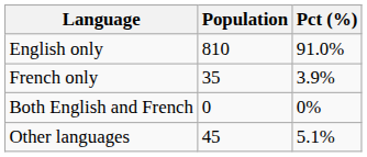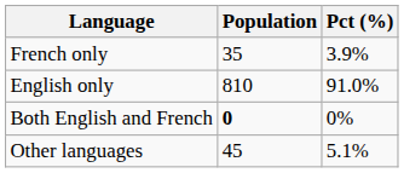 <table class="wikitable">
 <tr>
 <th>Language</th>
 <th>Population</th>
 <th>Pct (%)</th>
 </tr>
 <tr>
+<td>French only</td>
+<td>35</td>
+<td>3.9%</td>
+</tr>
+<tr>
 <td>English only</td>
 <td>810</td>
 <td>91.0%</td>
 </tr>
 <tr>
-<td>French only</td>
-<td>35</td>
-<td>3.9%</td>
-</tr>
-<tr>
 <td>Both English and French</td>
-<td>0</td>
+<td><strong>0</strong></td>
 <td>0%</td>
 </tr>
 <tr>
 <td>Other languages</td>
 <td>45</td>
 <td>5.1%</td>
 </tr>
 </table>
